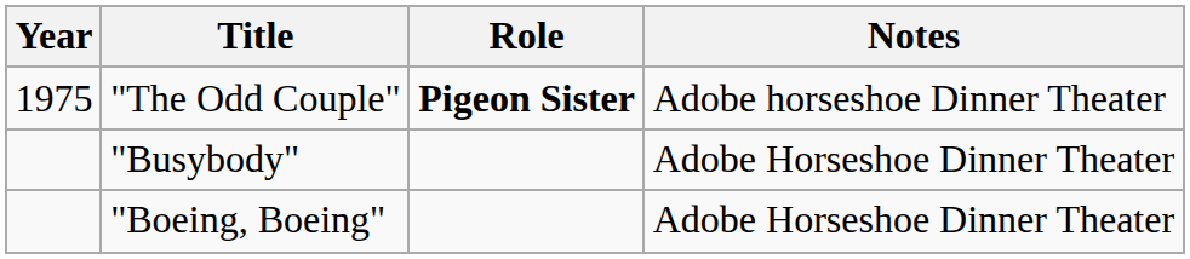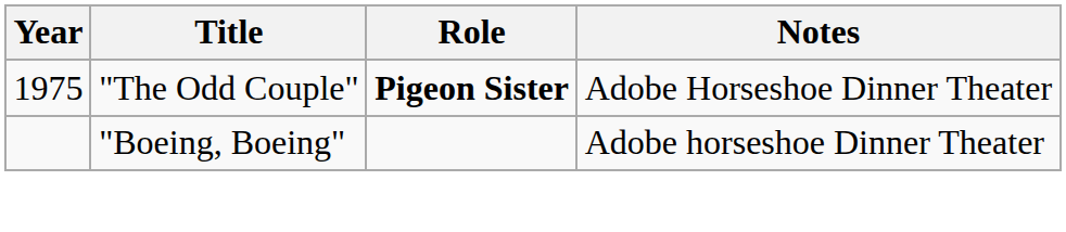 <table class="wikitable sortable">
 <tr>
 <th>Year</th>
 <th>Title</th>
 <th>Role</th>
 <th class="unsortable">Notes</th>
 </tr>
 <tr>
 <td>1975</td>
 <td>"The Odd Couple"</td>
 <td><strong>Pigeon Sister</strong></td>
-<td>Adobe horseshoe Dinner Theater</td>
-</tr>
-<tr>
-<td></td>
-<td>"Busybody"</td>
-<td></td>
 <td>Adobe Horseshoe Dinner Theater</td>
 </tr>
 <tr>
 <td></td>
 <td>"Boeing, Boeing"</td>
 <td></td>
-<td>Adobe Horseshoe Dinner Theater</td>
+<td>Adobe horseshoe Dinner Theater</td>
 </tr>
 <tr>
 </tr>
 </table>
